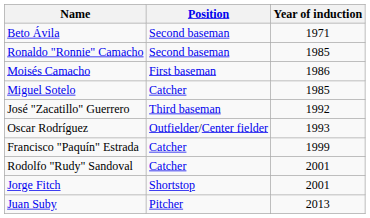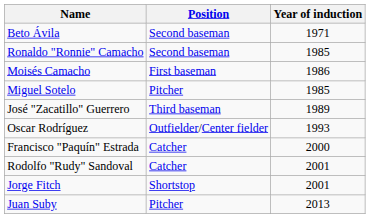 <table class="wikitable sortable">
 <tr>
 <th>Name</th>
 <th><a href='#'>Position</a></th>
 <th>Year of induction</th>
 </tr>
 <tr>
 <td><a href='#'>Beto Ávila</a></td>
 <td><a href='#'>Second baseman</a></td>
 <td style="text-align:center;">1971</td>
 </tr>
 <tr>
 <td><a href='#'>Ronaldo "Ronnie" Camacho</a></td>
 <td><a href='#'>Second baseman</a></td>
 <td style="text-align:center;">1985</td>
 </tr>
 <tr>
 <td><a href='#'>Moisés Camacho</a></td>
 <td><a href='#'>First baseman</a></td>
 <td style="text-align:center;">1986</td>
 </tr>
 <tr>
 <td><a href='#'>Miguel Sotelo</a></td>
-<td><a href='#'>Catcher</a></td>
+<td><a href='#'>Pitcher</a></td>
 <td style="text-align:center;">1985</td>
 </tr>
 <tr>
 <td>José "Zacatillo" Guerrero</td>
 <td><a href='#'>Third baseman</a></td>
-<td style="text-align:center;">1992</td>
+<td style="text-align:center;">1989</td>
 </tr>
 <tr>
 <td>Oscar Rodríguez</td>
 <td><a href='#'>Outfielder</a>/<a href='#'>Center fielder</a></td>
 <td style="text-align:center;">1993</td>
 </tr>
 <tr>
 <td>Francisco "Paquín" Estrada</td>
 <td><a href='#'>Catcher</a></td>
-<td style="text-align:center;">1999</td>
+<td style="text-align:center;">2000</td>
 </tr>
 <tr>
 <td>Rodolfo "Rudy" Sandoval</td>
 <td><a href='#'>Catcher</a></td>
 <td style="text-align:center;">2001</td>
 </tr>
 <tr>
 <td><a href='#'>Jorge Fitch</a></td>
 <td><a href='#'>Shortstop</a></td>
 <td style="text-align:center;">2001</td>
 </tr>
 <tr>
 <td><a href='#'>Juan Suby</a></td>
 <td><a href='#'>Pitcher</a></td>
 <td style="text-align:center;">2013</td>
 </tr>
 </table>
